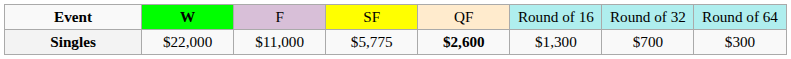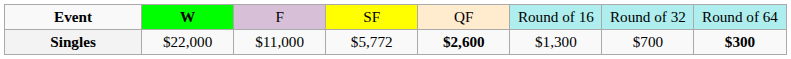 <table class=wikitable style=font-size:95%;text-align:center>
 <tr>
 <td style="width:130px"><strong>Event</strong></td>
 <td style="width:85px; background:lime"><strong>W</strong></td>
 <td style="width:85px; background:thistle">F</td>
 <td style="width:85px; background:#ffff00">SF</td>
 <td style="width:85px; background:#ffebcd">QF</td>
 <td style="width:85px; background:#afeeee">Round of 16</td>
 <td style="width:85px; background:#afeeee">Round of 32</td>
 <td style="width:85px; background:#afeeee">Round of 64</td>
 </tr>
 <tr>
 <th style=background:#f3f3f3>Singles </th>
 <td>$22,000</td>
 <td>$11,000</td>
-<td>$5,775</td>
+<td>$5,772</td>
 <td><strong>$2,600</strong></td>
 <td>$1,300</td>
 <td>$700</td>
-<td>$300</td>
+<td><strong>$300</strong></td>
 </tr>
 </table>
